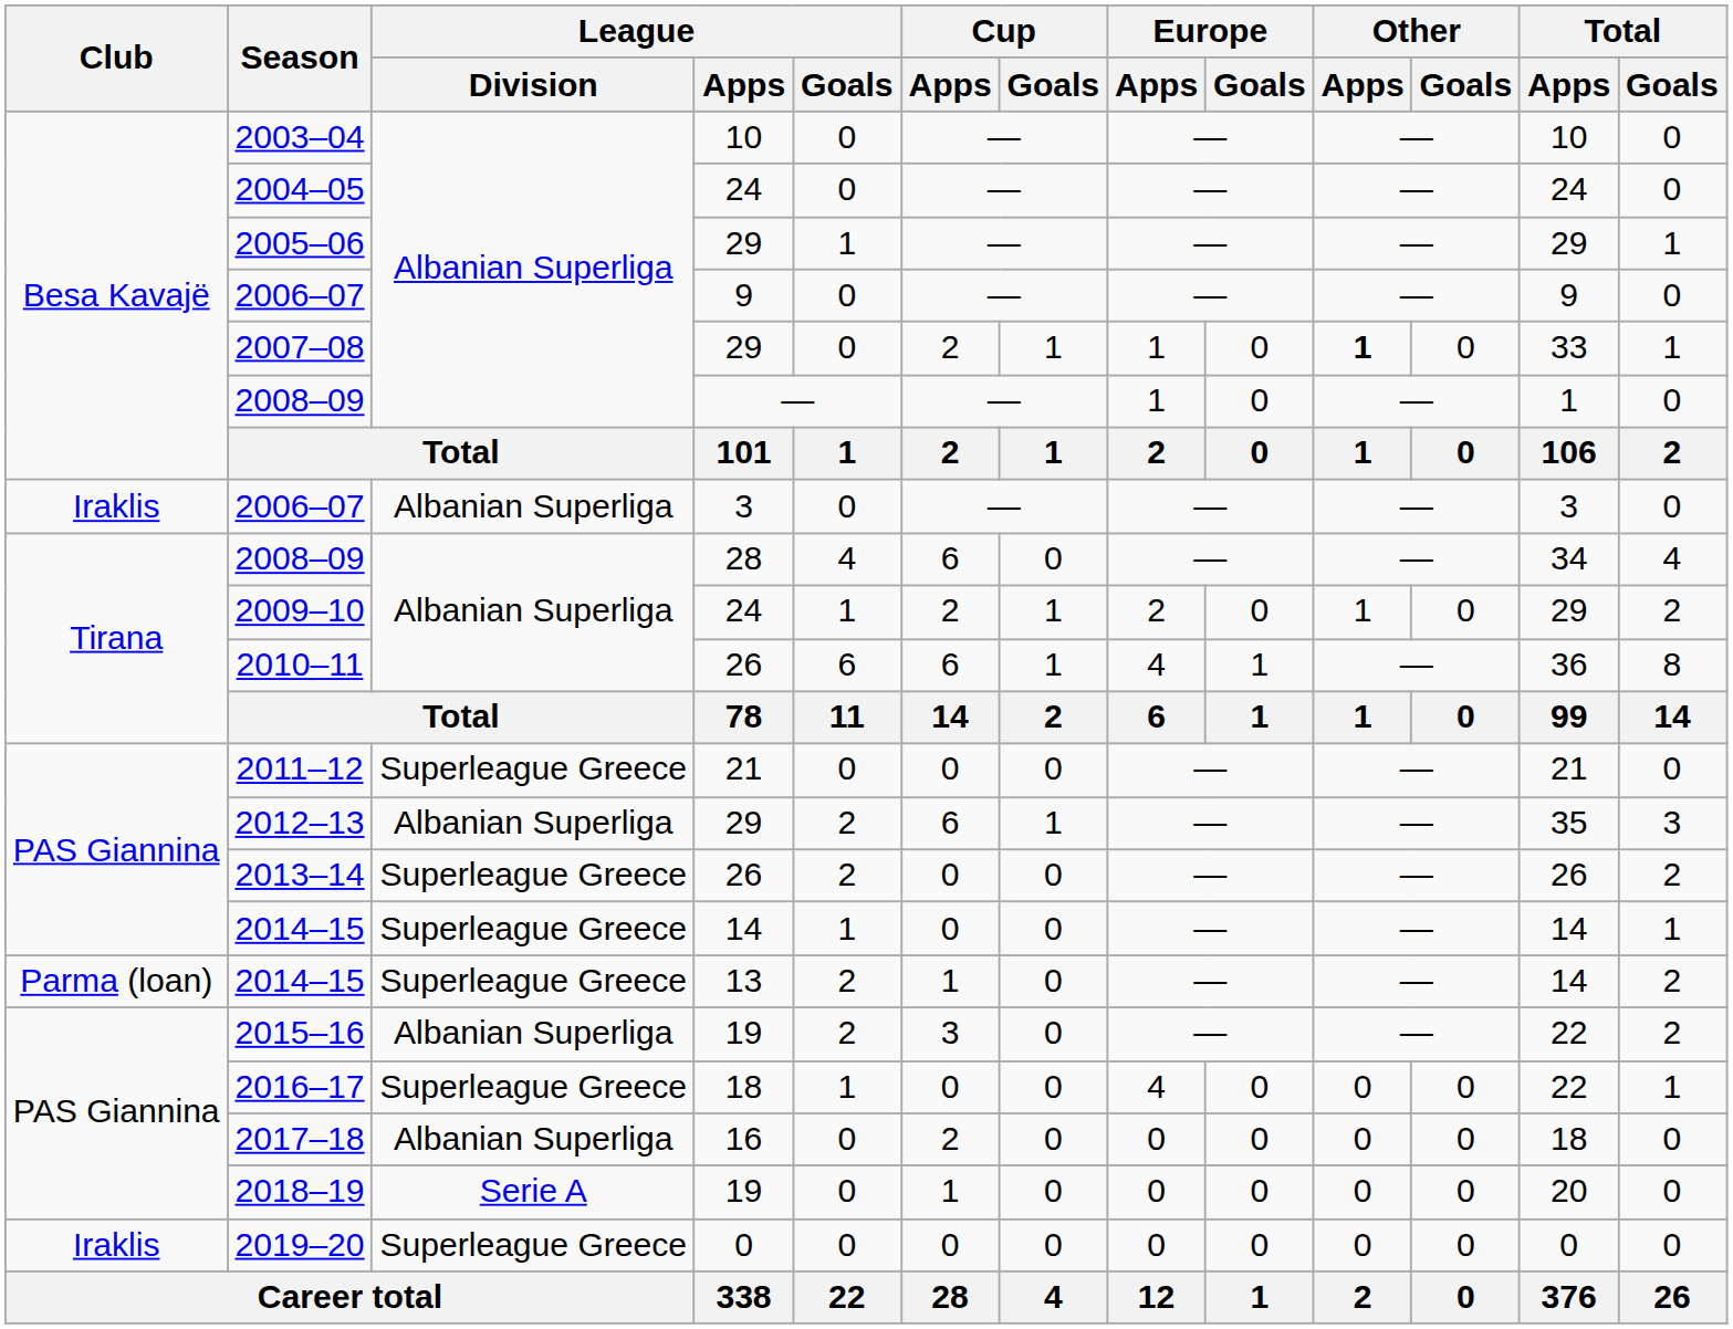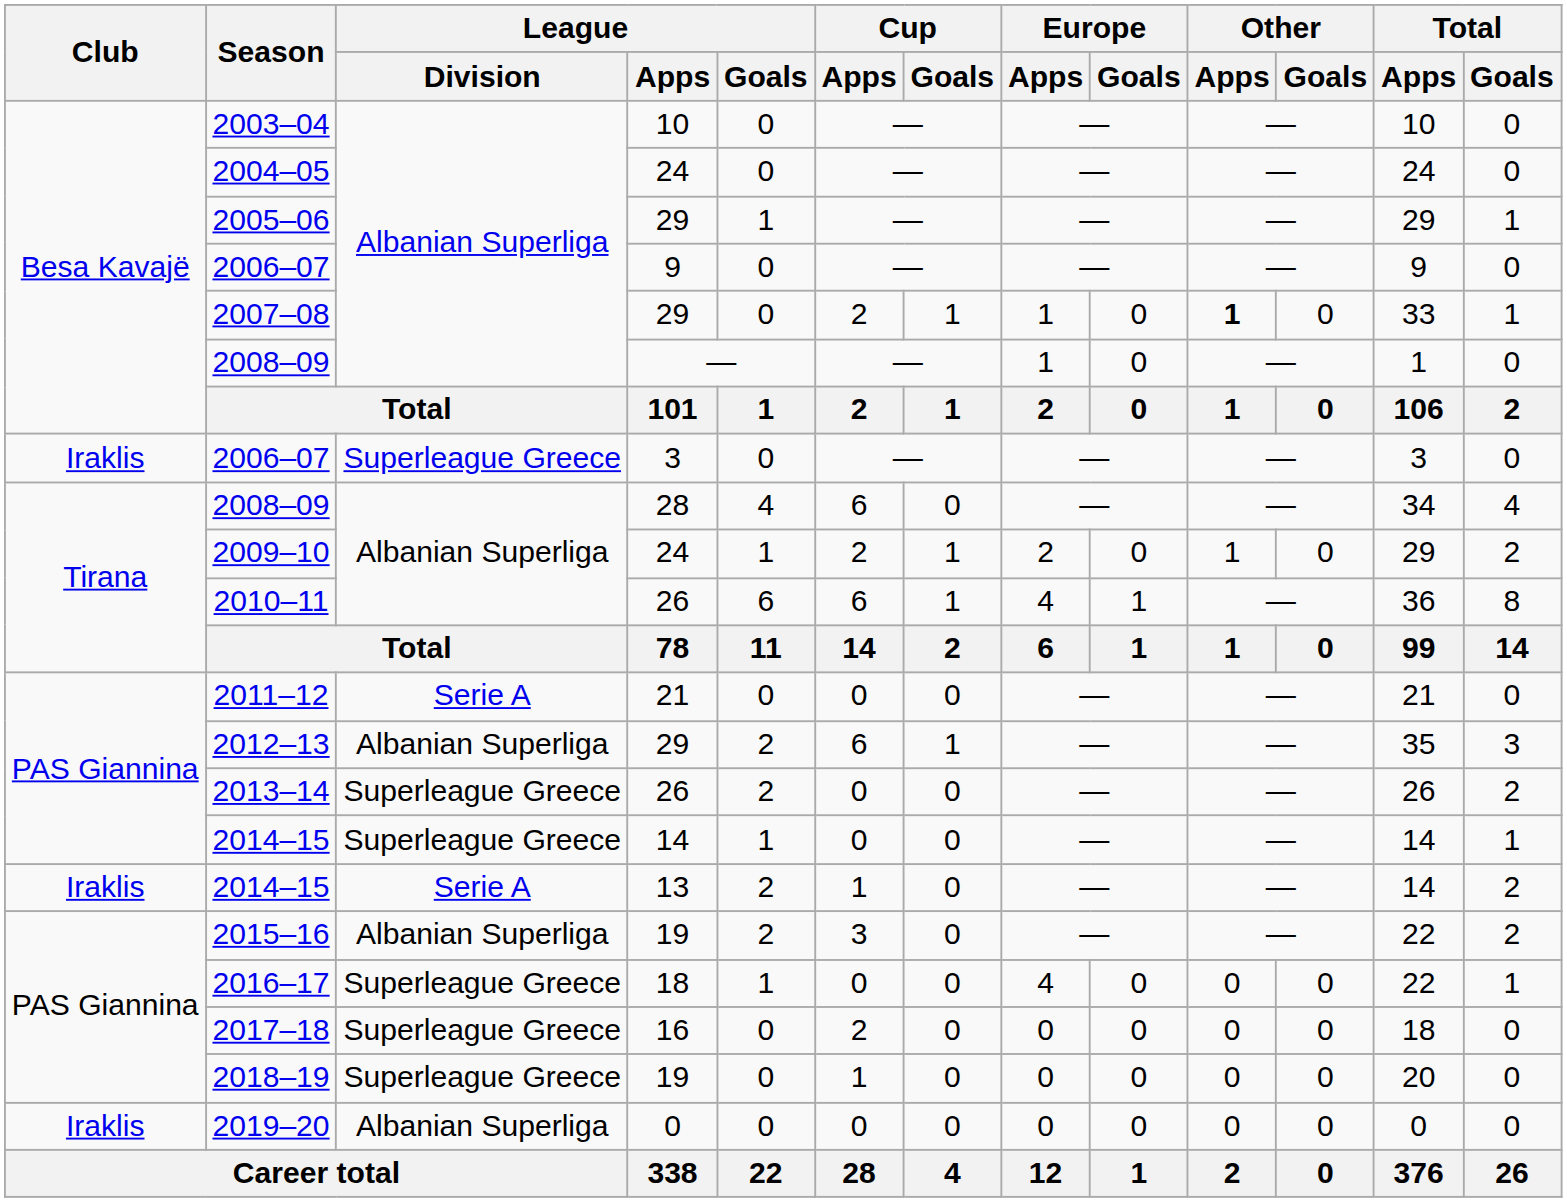 <table class="wikitable" style="text-align:center">
 <tr>
 <th rowspan="2">Club</th>
 <th rowspan="2">Season</th>
 <th colspan="3">League</th>
 <th colspan="2">Cup</th>
 <th colspan="2">Europe</th>
 <th colspan="2">Other</th>
 <th colspan="2">Total</th>
 </tr>
 <tr>
 <th>Division</th>
 <th>Apps</th>
 <th>Goals</th>
 <th>Apps</th>
 <th>Goals</th>
 <th>Apps</th>
 <th>Goals</th>
 <th>Apps</th>
 <th>Goals</th>
 <th>Apps</th>
 <th>Goals</th>
 </tr>
 <tr>
 <td rowspan="7"><a href='#'>Besa Kavajë</a></td>
 <td><a href='#'>2003–04</a></td>
 <td rowspan="6"><a href='#'>Albanian Superliga</a></td>
 <td>10</td>
 <td>0</td>
 <td colspan="2">—</td>
 <td colspan="2">—</td>
 <td colspan="2">—</td>
 <td>10</td>
 <td>0</td>
 </tr>
 <tr>
 <td><a href='#'>2004–05</a></td>
 <td>24</td>
 <td>0</td>
 <td colspan="2">—</td>
 <td colspan="2">—</td>
 <td colspan="2">—</td>
 <td>24</td>
 <td>0</td>
 </tr>
 <tr>
 <td><a href='#'>2005–06</a></td>
 <td>29</td>
 <td>1</td>
 <td colspan="2">—</td>
 <td colspan="2">—</td>
 <td colspan="2">—</td>
 <td>29</td>
 <td>1</td>
 </tr>
 <tr>
 <td><a href='#'>2006–07</a></td>
 <td>9</td>
 <td>0</td>
 <td colspan="2">—</td>
 <td colspan="2">—</td>
 <td colspan="2">—</td>
 <td>9</td>
 <td>0</td>
 </tr>
 <tr>
 <td><a href='#'>2007–08</a></td>
 <td>29</td>
 <td>0</td>
 <td>2</td>
 <td>1</td>
 <td>1</td>
 <td>0</td>
 <td><strong>1</strong></td>
 <td>0</td>
 <td>33</td>
 <td>1</td>
 </tr>
 <tr>
 <td><a href='#'>2008–09</a></td>
 <td colspan="2">—</td>
 <td colspan="2">—</td>
 <td>1</td>
 <td>0</td>
 <td colspan="2">—</td>
 <td>1</td>
 <td>0</td>
 </tr>
 <tr>
 <th colspan="2">Total</th>
 <th>101</th>
 <th>1</th>
 <th>2</th>
 <th>1</th>
 <th>2</th>
 <th>0</th>
 <th>1</th>
 <th>0</th>
 <th>106</th>
 <th>2</th>
 </tr>
 <tr>
 <td><a href='#'>Iraklis</a></td>
 <td><a href='#'>2006–07</a></td>
-<td>Albanian Superliga</td>
+<td><a href='#'>Superleague Greece</a></td>
 <td>3</td>
 <td>0</td>
 <td colspan="2">—</td>
 <td colspan="2">—</td>
 <td colspan="2">—</td>
 <td>3</td>
 <td>0</td>
 </tr>
 <tr>
 <td rowspan="4"><a href='#'>Tirana</a></td>
 <td><a href='#'>2008–09</a></td>
 <td rowspan="3">Albanian Superliga</td>
 <td>28</td>
 <td>4</td>
 <td>6</td>
 <td>0</td>
 <td colspan="2">—</td>
 <td colspan="2">—</td>
 <td>34</td>
 <td>4</td>
 </tr>
 <tr>
 <td><a href='#'>2009–10</a></td>
 <td>24</td>
 <td>1</td>
 <td>2</td>
 <td>1</td>
 <td>2</td>
 <td>0</td>
 <td>1</td>
 <td>0</td>
 <td>29</td>
 <td>2</td>
 </tr>
 <tr>
 <td><a href='#'>2010–11</a></td>
 <td>26</td>
 <td>6</td>
 <td>6</td>
 <td>1</td>
 <td>4</td>
 <td>1</td>
 <td colspan="2">—</td>
 <td>36</td>
 <td>8</td>
 </tr>
 <tr>
 <th colspan="2">Total</th>
 <th>78</th>
 <th>11</th>
 <th>14</th>
 <th>2</th>
 <th>6</th>
 <th>1</th>
 <th>1</th>
 <th>0</th>
 <th>99</th>
 <th>14</th>
 </tr>
 <tr>
 <td rowspan="4"><a href='#'>PAS Giannina</a></td>
 <td><a href='#'>2011–12</a></td>
-<td>Superleague Greece</td>
+<td><a href='#'>Serie A</a></td>
 <td>21</td>
 <td>0</td>
 <td>0</td>
 <td>0</td>
 <td colspan="2">—</td>
 <td colspan="2">—</td>
 <td>21</td>
 <td>0</td>
 </tr>
 <tr>
 <td><a href='#'>2012–13</a></td>
 <td>Albanian Superliga</td>
 <td>29</td>
 <td>2</td>
 <td>6</td>
 <td>1</td>
 <td colspan="2">—</td>
 <td colspan="2">—</td>
 <td>35</td>
 <td>3</td>
 </tr>
 <tr>
 <td><a href='#'>2013–14</a></td>
 <td>Superleague Greece</td>
 <td>26</td>
 <td>2</td>
 <td>0</td>
 <td>0</td>
 <td colspan="2">—</td>
 <td colspan="2">—</td>
 <td>26</td>
 <td>2</td>
 </tr>
 <tr>
 <td><a href='#'>2014–15</a></td>
 <td>Superleague Greece</td>
 <td>14</td>
 <td>1</td>
 <td>0</td>
 <td>0</td>
 <td colspan="2">—</td>
 <td colspan="2">—</td>
 <td>14</td>
 <td>1</td>
 </tr>
 <tr>
-<td><a href='#'>Parma</a> (loan)</td>
+<td><a href='#'>Iraklis</a></td>
 <td><a href='#'>2014–15</a></td>
-<td>Superleague Greece</td>
+<td><a href='#'>Serie A</a></td>
 <td>13</td>
 <td>2</td>
 <td>1</td>
 <td>0</td>
 <td colspan="2">—</td>
 <td colspan="2">—</td>
 <td>14</td>
 <td>2</td>
 </tr>
 <tr>
 <td rowspan="4">PAS Giannina</td>
 <td><a href='#'>2015–16</a></td>
 <td>Albanian Superliga</td>
 <td>19</td>
 <td>2</td>
 <td>3</td>
 <td>0</td>
 <td colspan="2">—</td>
 <td colspan="2">—</td>
 <td>22</td>
 <td>2</td>
 </tr>
 <tr>
 <td><a href='#'>2016–17</a></td>
 <td>Superleague Greece</td>
 <td>18</td>
 <td>1</td>
 <td>0</td>
 <td>0</td>
 <td>4</td>
 <td>0</td>
 <td>0</td>
 <td>0</td>
 <td>22</td>
 <td>1</td>
 </tr>
 <tr>
 <td><a href='#'>2017–18</a></td>
-<td>Albanian Superliga</td>
+<td>Superleague Greece</td>
 <td>16</td>
 <td>0</td>
 <td>2</td>
 <td>0</td>
 <td>0</td>
 <td>0</td>
 <td>0</td>
 <td>0</td>
 <td>18</td>
 <td>0</td>
 </tr>
 <tr>
 <td><a href='#'>2018–19</a></td>
-<td><a href='#'>Serie A</a></td>
+<td>Superleague Greece</td>
 <td>19</td>
 <td>0</td>
 <td>1</td>
 <td>0</td>
 <td>0</td>
 <td>0</td>
 <td>0</td>
 <td>0</td>
 <td>20</td>
 <td>0</td>
 </tr>
 <tr>
 <td><a href='#'>Iraklis</a></td>
 <td><a href='#'>2019–20</a></td>
-<td>Superleague Greece</td>
+<td>Albanian Superliga</td>
 <td>0</td>
 <td>0</td>
 <td>0</td>
 <td>0</td>
 <td>0</td>
 <td>0</td>
 <td>0</td>
 <td>0</td>
 <td>0</td>
 <td>0</td>
 </tr>
 <tr>
 <th colspan="3">Career total</th>
 <th>338</th>
 <th>22</th>
 <th>28</th>
 <th>4</th>
 <th>12</th>
 <th>1</th>
 <th>2</th>
 <th>0</th>
 <th>376</th>
 <th>26</th>
 </tr>
 </table>
